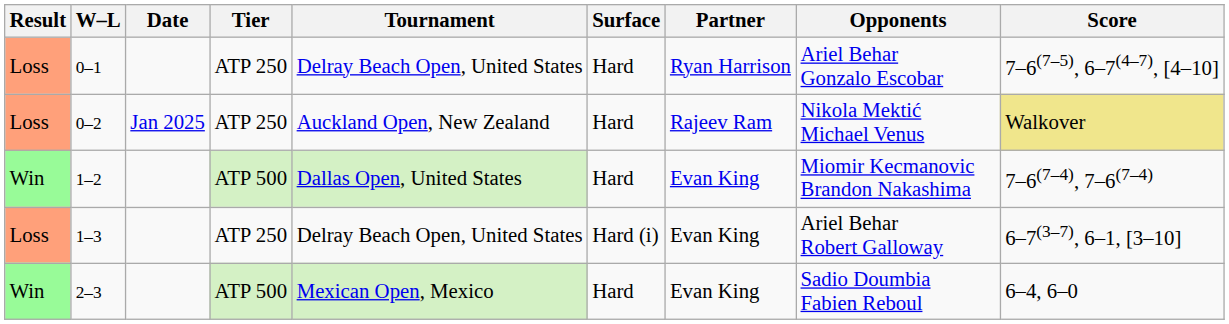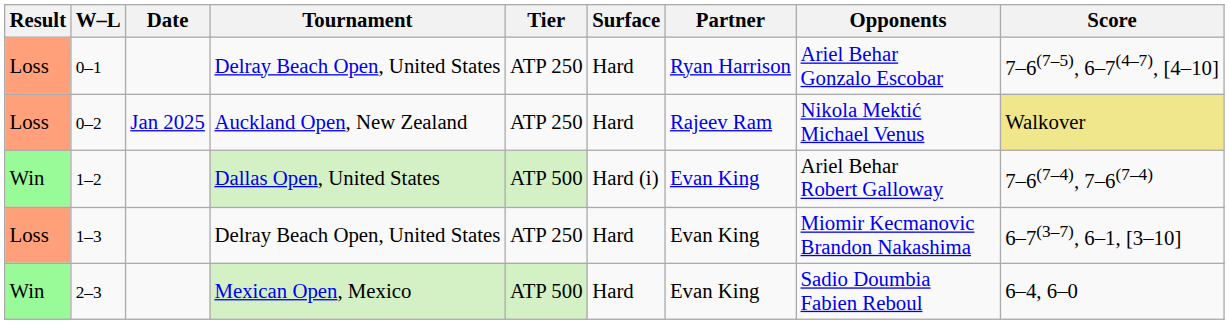 <table class="sortable wikitable">
 <tr>
 <th>Result</th>
 <th class="unsortable">W–L</th>
 <th>Date</th>
+<th>Tournament</th>
 <th>Tier</th>
-<th>Tournament</th>
 <th>Surface</th>
 <th>Partner</th>
 <th width=150>Opponents</th>
 <th class="unsortable">Score</th>
 </tr>
 <tr>
 <td bgcolor=FFA07A>Loss</td>
 <td><small>0–1</small></td>
 <td><a href='#'></a></td>
+<td><a href='#'>Delray Beach Open</a>, United States</td>
 <td>ATP 250</td>
-<td><a href='#'>Delray Beach Open</a>, United States</td>
 <td>Hard</td>
 <td> <a href='#'>Ryan Harrison</a></td>
 <td> <a href='#'>Ariel Behar</a><br> <a href='#'>Gonzalo Escobar</a></td>
 <td>7–6<sup>(7–5)</sup>, 6–7<sup>(4–7)</sup>, [4–10]</td>
 </tr>
 <tr>
 <td bgcolor=#ffa07a>Loss</td>
 <td><small>0–2</small></td>
 <td><a href='#'>Jan 2025</a></td>
+<td><a href='#'>Auckland Open</a>, New Zealand</td>
 <td>ATP 250</td>
-<td><a href='#'>Auckland Open</a>, New Zealand</td>
 <td>Hard</td>
 <td> <a href='#'>Rajeev Ram</a></td>
 <td> <a href='#'>Nikola Mektić</a><br> <a href='#'>Michael Venus</a></td>
 <td style="background: khaki;">Walkover</td>
 </tr>
 <tr>
 <td bgcolor=98FB98>Win</td>
 <td><small>1–2</small></td>
 <td><a href='#'></a></td>
+<td style="background:#d4f1c5;"><a href='#'>Dallas Open</a>, United States</td>
 <td style="background:#d4f1c5;">ATP 500</td>
-<td style="background:#d4f1c5;"><a href='#'>Dallas Open</a>, United States</td>
-<td>Hard</td>
+<td>Hard (i)</td>
 <td> <a href='#'>Evan King</a></td>
-<td> <a href='#'>Miomir Kecmanovic </a> <br>  <a href='#'>Brandon Nakashima</a></td>
+<td> Ariel Behar<br> <a href='#'>Robert Galloway</a></td>
 <td>7–6<sup>(7–4)</sup>, 7–6<sup>(7–4)</sup></td>
 </tr>
 <tr>
 <td bgcolor=#ffa07a>Loss</td>
 <td><small>1–3</small></td>
 <td><a href='#'></a></td>
+<td>Delray Beach Open, United States</td>
 <td>ATP 250</td>
-<td>Delray Beach Open, United States</td>
-<td>Hard (i)</td>
+<td>Hard</td>
 <td> Evan King</td>
-<td> Ariel Behar<br> <a href='#'>Robert Galloway</a></td>
+<td> <a href='#'>Miomir Kecmanovic </a> <br>  <a href='#'>Brandon Nakashima</a></td>
 <td>6–7<sup>(3–7)</sup>, 6–1, [3–10]</td>
 </tr>
 <tr>
 <td bgcolor=98FB98>Win</td>
 <td><small>2–3</small></td>
 <td><a href='#'></a></td>
+<td bgcolor=d4f1c5><a href='#'>Mexican Open</a>, Mexico</td>
 <td bgcolor=d4f1c5>ATP 500</td>
-<td bgcolor=d4f1c5><a href='#'>Mexican Open</a>, Mexico</td>
 <td>Hard</td>
 <td> Evan King</td>
 <td> <a href='#'>Sadio Doumbia</a><br> <a href='#'>Fabien Reboul</a></td>
 <td>6–4, 6–0</td>
 </tr>
 </table>
